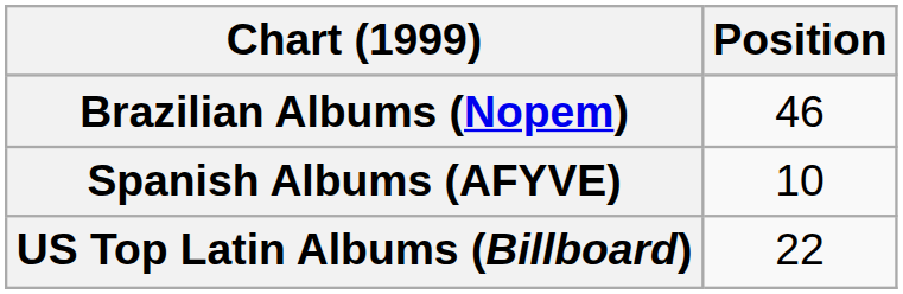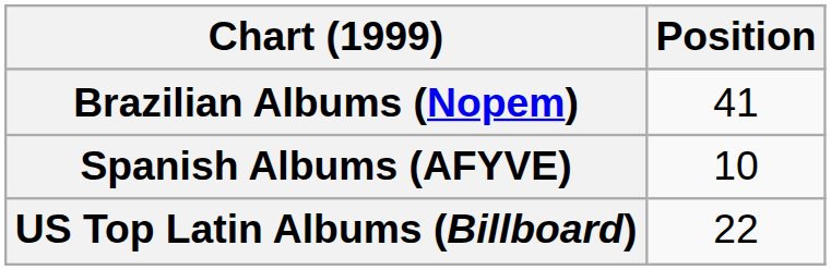 <table class="wikitable plainrowheaders" style="text-align:center">
 <tr>
 <th>Chart (1999)</th>
 <th>Position</th>
 </tr>
 <tr>
 <th scope="row">Brazilian Albums (<a href='#'>Nopem</a>)</th>
-<td>46</td>
+<td>41</td>
 </tr>
 <tr>
 <th scope="row">Spanish Albums (AFYVE)</th>
 <td>10</td>
 </tr>
 <tr>
 <th scope="row">US Top Latin Albums (<em>Billboard</em>)</th>
 <td>22</td>
 </tr>
 </table>
